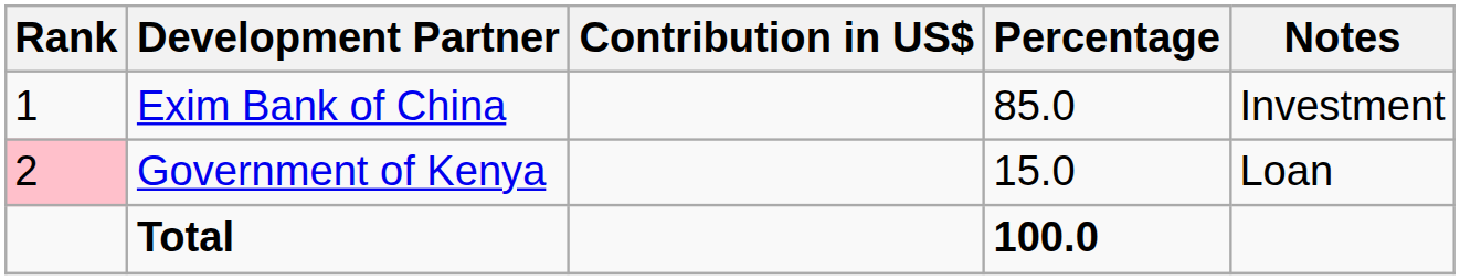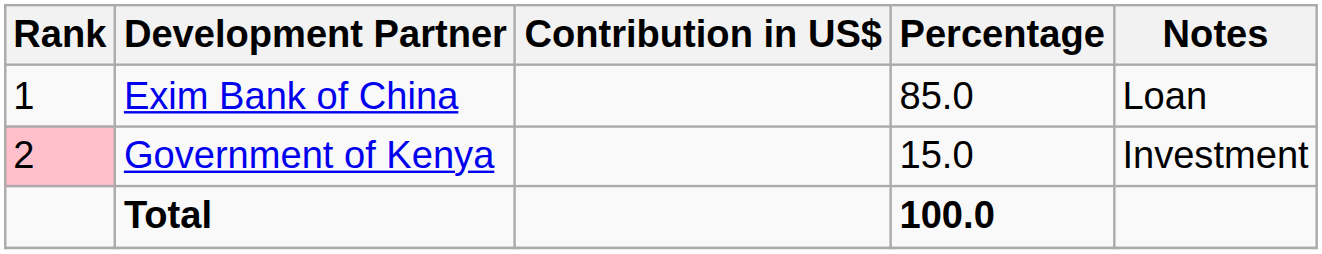 <table class="wikitable sortable" style="margin: 0.5em auto">
 <tr>
 <th>Rank</th>
 <th>Development Partner</th>
 <th>Contribution in US$</th>
 <th>Percentage</th>
 <th>Notes</th>
 </tr>
 <tr>
 <td>1</td>
 <td><a href='#'>Exim Bank of China</a></td>
 <td></td>
 <td>85.0</td>
-<td>Investment</td>
+<td>Loan</td>
 </tr>
 <tr>
 <td style="background: pink;">2</td>
 <td><a href='#'>Government of Kenya</a></td>
 <td></td>
 <td>15.0</td>
-<td>Loan</td>
+<td>Investment</td>
 </tr>
 <tr>
 <td></td>
 <td><strong>Total</strong></td>
 <td></td>
 <td><strong>100.0</strong></td>
 <td></td>
 </tr>
 <tr>
 </tr>
 </table>
